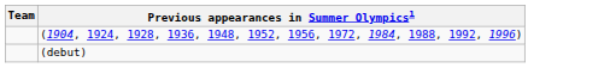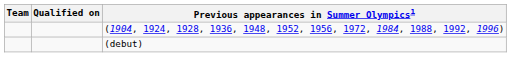 <table class="wikitable sortable">
 <tr>
 <th>Team</th>
+<th>Qualified on</th>
 <th data-sort-type="number">Previous appearances in <a href='#'>Summer Olympics</a><sup><strong><a href='#'>1</a></strong></sup></th>
 </tr>
 <tr>
+<td></td>
 <td></td>
 <td> (<em><a href='#'>1904</a></em>, <a href='#'>1924</a>, <a href='#'>1928</a>, <a href='#'>1936</a>, <a href='#'>1948</a>, <a href='#'>1952</a>, <a href='#'>1956</a>, <a href='#'>1972</a>, <em><a href='#'>1984</a></em>, <a href='#'>1988</a>, <a href='#'>1992</a>, <em><a href='#'>1996</a></em>)</td>
 </tr>
 <tr>
 <td></td>
+<td></td>
 <td> (debut)</td>
 </tr>
 </table>
